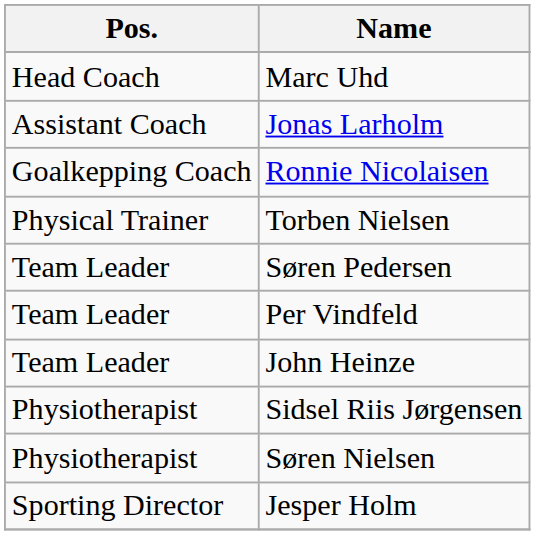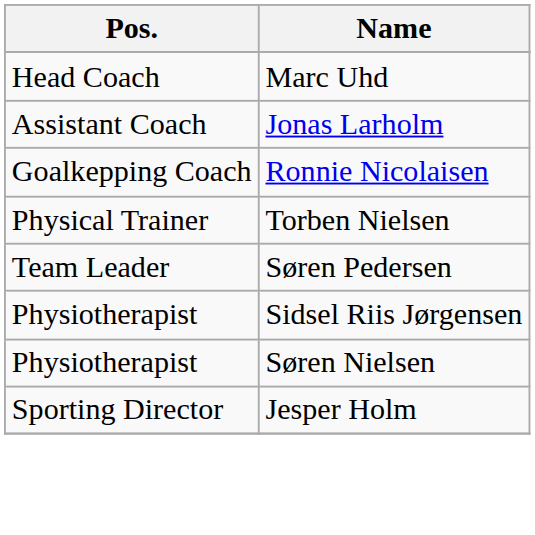 <table class="wikitable" style="text-align: left;">
 <tr>
 <th valign=center>Pos.</th>
 <th>Name</th>
 </tr>
 <tr>
 </tr>
 <tr>
 <td>Head Coach</td>
 <td> Marc Uhd</td>
 </tr>
 <tr>
 <td>Assistant Coach</td>
 <td> <a href='#'>Jonas Larholm</a></td>
 </tr>
 <tr>
 <td>Goalkepping Coach</td>
 <td> <a href='#'>Ronnie Nicolaisen</a></td>
 </tr>
 <tr>
 <td>Physical Trainer</td>
 <td> Torben Nielsen</td>
 </tr>
 <tr>
 <td>Team Leader</td>
 <td> Søren Pedersen</td>
 </tr>
 <tr>
-<td>Team Leader</td>
-<td> Per Vindfeld</td>
-</tr>
-<tr>
-<td>Team Leader</td>
-<td> John Heinze</td>
-</tr>
-<tr>
 <td>Physiotherapist</td>
 <td> Sidsel Riis Jørgensen</td>
 </tr>
 <tr>
 <td>Physiotherapist</td>
 <td> Søren Nielsen</td>
 </tr>
 <tr>
 <td>Sporting Director</td>
 <td> Jesper Holm</td>
 </tr>
 <tr>
 </tr>
 </table>
